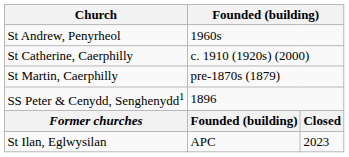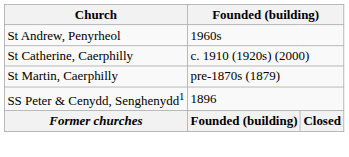 <table class="wikitable">
 <tr>
 <th>Church</th>
 <th colspan="2">Founded (building)</th>
 </tr>
 <tr>
 <td>St Andrew, Penyrheol</td>
 <td colspan="2">1960s</td>
 </tr>
 <tr>
 <td>St Catherine, Caerphilly</td>
 <td colspan="2">c. 1910 (1920s) (2000)</td>
 </tr>
 <tr>
 <td>St Martin, Caerphilly</td>
 <td colspan="2">pre-1870s (1879)</td>
 </tr>
 <tr>
 <td>SS Peter & Cenydd, Senghenydd<sup>1</sup></td>
 <td colspan="2">1896</td>
 </tr>
 <tr>
 <th><em>Former churches</em></th>
 <th>Founded (building)</th>
 <th>Closed</th>
 </tr>
-<tr>
-<td>St Ilan, Eglwysilan</td>
-<td>APC</td>
-<td>2023</td>
-</tr>
 </table>
